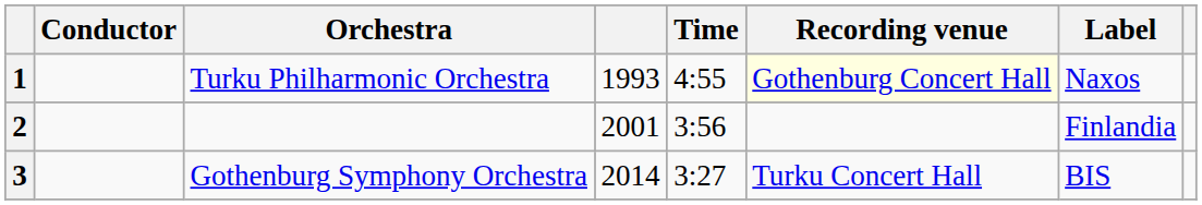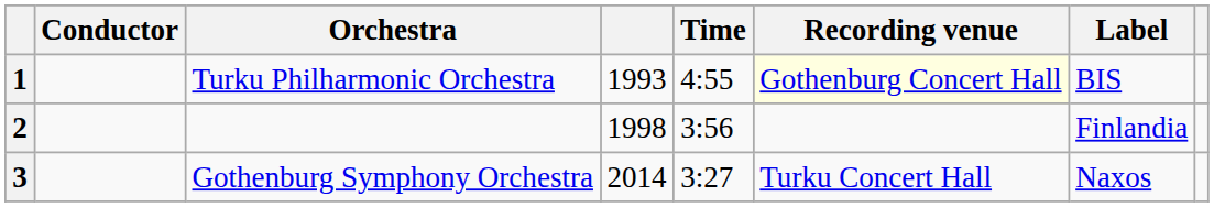 <table class="wikitable" style="margin-right:0; font-size:95%">
 <tr>
 <th scope="col"></th>
 <th scope="col">Conductor</th>
 <th scope="col">Orchestra</th>
 <th scope="col"></th>
 <th scope="col">Time</th>
 <th scope="col">Recording venue</th>
 <th scope="col">Label</th>
 <th scope="col"class="unsortable"></th>
 </tr>
 <tr>
 <th scope="row">1</th>
 <td></td>
 <td><a href='#'>Turku Philharmonic Orchestra</a></td>
 <td>1993</td>
 <td>4:55</td>
 <td style="background: lightyellow;"><a href='#'>Gothenburg Concert Hall</a></td>
-<td><a href='#'>Naxos</a></td>
+<td><a href='#'>BIS</a></td>
 <td></td>
 </tr>
 <tr>
 <th scope="row">2</th>
 <td></td>
 <td></td>
-<td>2001</td>
+<td>1998</td>
 <td>3:56</td>
 <td></td>
 <td><a href='#'>Finlandia</a></td>
 <td></td>
 </tr>
 <tr>
 <th scope="row">3</th>
 <td></td>
 <td><a href='#'>Gothenburg Symphony Orchestra</a></td>
 <td>2014</td>
 <td>3:27</td>
 <td><a href='#'>Turku Concert Hall</a></td>
-<td><a href='#'>BIS</a></td>
+<td><a href='#'>Naxos</a></td>
 <td></td>
 </tr>
 </table>
